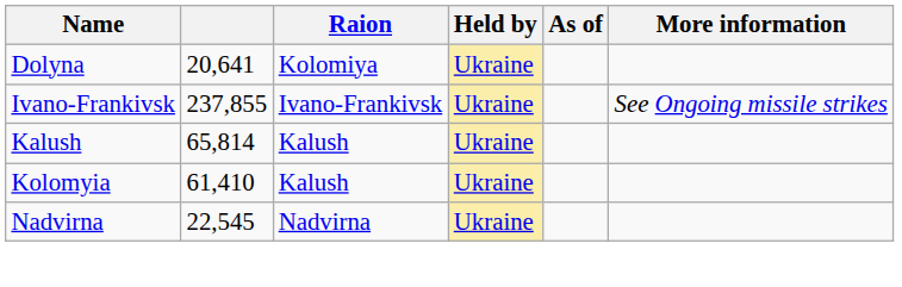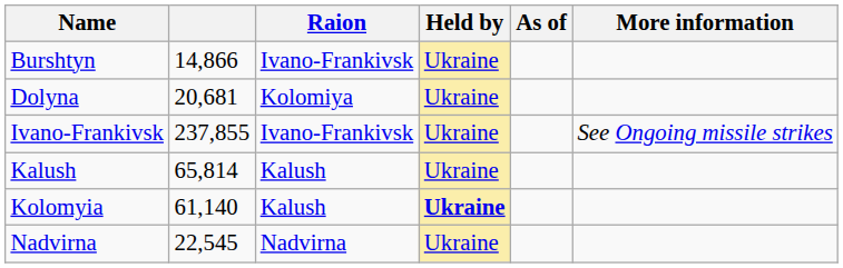 <table class="wikitable sortable">
 <tr>
 <th>Name</th>
 <th></th>
 <th><a href='#'>Raion</a></th>
 <th>Held by</th>
 <th class=sortable>As of</th>
 <th class=unsortable>More information</th>
 </tr>
 <tr>
+<td><a href='#'>Burshtyn</a></td>
+<td>14,866</td>
+<td><a href='#'>Ivano-Frankivsk</a></td>
+<td style=background:#FFD70050><a href='#'>Ukraine</a></td>
+<td align=right></td>
+<td></td>
+</tr>
+<tr>
 <td><a href='#'>Dolyna</a></td>
-<td>20,641</td>
+<td>20,681</td>
 <td><a href='#'>Kolomiya</a></td>
 <td style=background:#FFD70050><a href='#'>Ukraine</a></td>
 <td align=right></td>
 <td></td>
 </tr>
 <tr>
 <td><a href='#'>Ivano-Frankivsk</a></td>
 <td>237,855</td>
 <td><a href='#'>Ivano-Frankivsk</a></td>
 <td style=background:#FFD70050><a href='#'>Ukraine</a></td>
 <td align=right></td>
 <td><em>See <a href='#'>Ongoing missile strikes</a></em></td>
 </tr>
 <tr>
 <td><a href='#'>Kalush</a></td>
 <td>65,814</td>
 <td><a href='#'>Kalush</a></td>
 <td style=background:#FFD70050><a href='#'>Ukraine</a></td>
 <td align=right></td>
 <td></td>
 </tr>
 <tr>
 <td><a href='#'>Kolomyia</a></td>
-<td>61,410</td>
+<td>61,140</td>
 <td><a href='#'>Kalush</a></td>
-<td style=background:#FFD70050><a href='#'>Ukraine</a></td>
+<td style=background:#FFD70050><strong><a href='#'>Ukraine</a></strong></td>
 <td align=right></td>
 <td></td>
 </tr>
 <tr>
 <td><a href='#'>Nadvirna</a></td>
 <td>22,545</td>
 <td><a href='#'>Nadvirna</a></td>
 <td style=background:#FFD70050><a href='#'>Ukraine</a></td>
 <td align=right></td>
 <td></td>
 </tr>
 </table>
